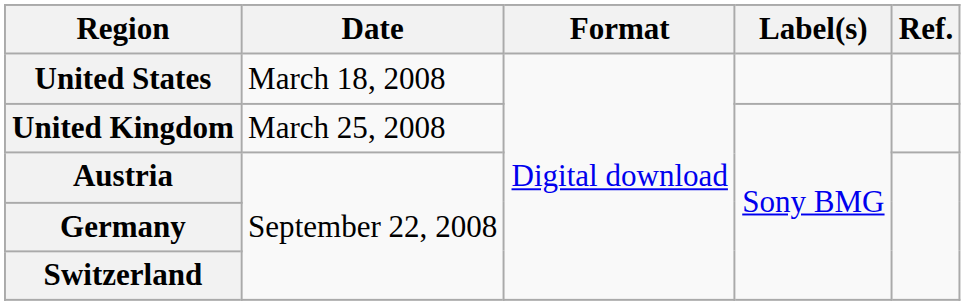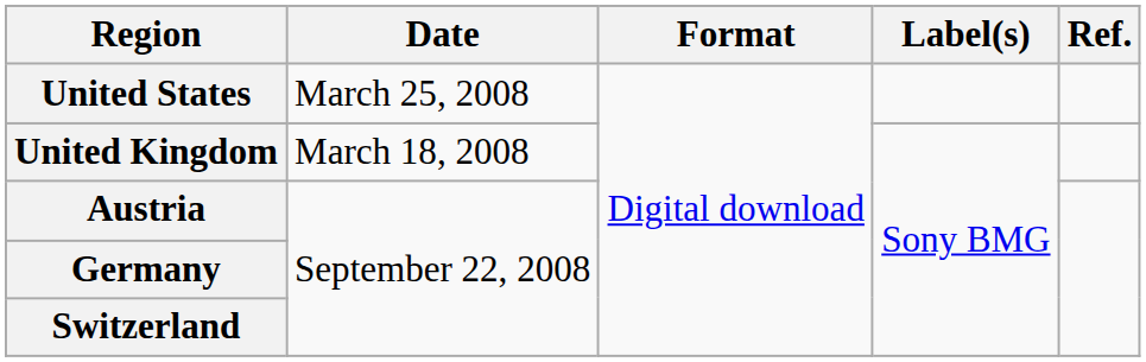 <table class="wikitable plainrowheaders">
 <tr>
 <th>Region</th>
 <th>Date</th>
 <th>Format</th>
 <th>Label(s)</th>
 <th>Ref.</th>
 </tr>
 <tr>
 <th scope="row">United States</th>
-<td>March 18, 2008</td>
+<td>March 25, 2008</td>
 <td rowspan="5"><a href='#'>Digital download</a></td>
 <td></td>
 <td></td>
 </tr>
 <tr>
 <th scope="row">United Kingdom</th>
-<td>March 25, 2008</td>
+<td>March 18, 2008</td>
 <td rowspan="4"><a href='#'>Sony BMG</a></td>
 <td></td>
 </tr>
 <tr>
 <th scope="row">Austria</th>
 <td rowspan="3">September 22, 2008</td>
 <td rowspan="3"></td>
 </tr>
 <tr>
 <th scope="row">Germany</th>
 </tr>
 <tr>
 <th scope="row">Switzerland</th>
 </tr>
 </table>
